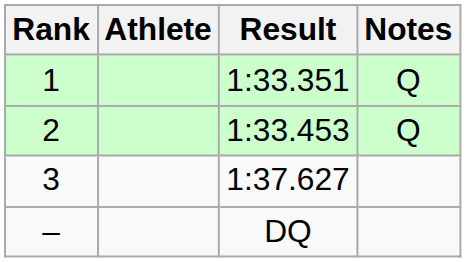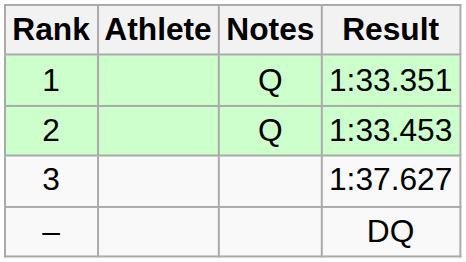 <table class="wikitable" style="text-align:center">
 <tr>
 <th>Rank</th>
 <th>Athlete</th>
+<th>Notes</th>
 <th>Result</th>
-<th>Notes</th>
 </tr>
 <tr bgcolor=ccffcc>
 <td>1</td>
 <td align=left></td>
+<td>Q</td>
 <td>1:33.351</td>
-<td>Q</td>
 </tr>
 <tr bgcolor=ccffcc>
 <td>2</td>
 <td align=left></td>
+<td>Q</td>
 <td>1:33.453</td>
-<td>Q</td>
 </tr>
 <tr>
 <td>3</td>
 <td align=left></td>
+<td></td>
 <td>1:37.627</td>
-<td></td>
 </tr>
 <tr>
 <td>–</td>
 <td align=left></td>
+<td></td>
 <td>DQ</td>
-<td></td>
 </tr>
 </table>
